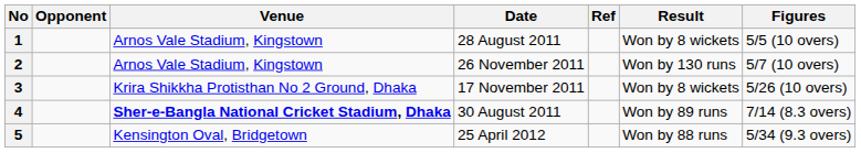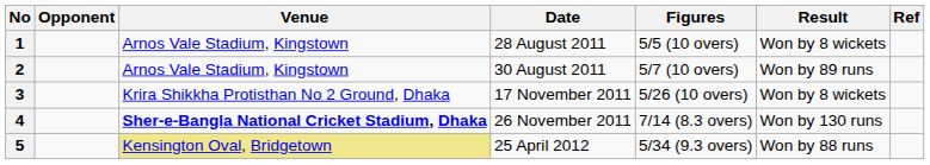 <table class="wikitable">
 <tr>
 <th>No</th>
 <th>Opponent</th>
 <th>Venue</th>
 <th>Date</th>
+<th>Figures</th>
+<th>Result</th>
 <th>Ref</th>
-<th>Result</th>
-<th>Figures</th>
 </tr>
 <tr>
 <th>1</th>
 <td></td>
 <td><a href='#'>Arnos Vale Stadium</a>, <a href='#'>Kingstown</a></td>
 <td>28 August 2011</td>
+<td>5/5 (10 overs)</td>
+<td>Won by 8 wickets</td>
 <td></td>
-<td>Won by 8 wickets</td>
-<td>5/5 (10 overs)</td>
 </tr>
 <tr>
 <th>2</th>
 <td></td>
 <td><a href='#'>Arnos Vale Stadium</a>, <a href='#'>Kingstown</a></td>
-<td>26 November 2011</td>
+<td>30 August 2011</td>
+<td>5/7 (10 overs)</td>
+<td>Won by 89 runs</td>
 <td></td>
-<td>Won by 130 runs</td>
-<td>5/7 (10 overs)</td>
 </tr>
 <tr>
 <th>3</th>
 <td></td>
 <td><a href='#'>Krira Shikkha Protisthan No 2 Ground</a>, <a href='#'>Dhaka</a></td>
 <td>17 November 2011</td>
+<td>5/26 (10 overs)</td>
+<td>Won by 8 wickets</td>
 <td></td>
-<td>Won by 8 wickets</td>
-<td>5/26 (10 overs)</td>
 </tr>
 <tr>
 <th>4</th>
 <td></td>
 <td><strong><a href='#'>Sher-e-Bangla National Cricket Stadium</a>, <a href='#'>Dhaka</a></strong></td>
-<td>30 August 2011</td>
+<td>26 November 2011</td>
+<td>7/14 (8.3 overs)</td>
+<td>Won by 130 runs</td>
 <td></td>
-<td>Won by 89 runs</td>
-<td>7/14 (8.3 overs)</td>
 </tr>
 <tr>
 <th>5</th>
 <td></td>
-<td><a href='#'>Kensington Oval</a>, <a href='#'>Bridgetown</a></td>
+<td style="background: khaki;"><a href='#'>Kensington Oval</a>, <a href='#'>Bridgetown</a></td>
 <td>25 April 2012</td>
+<td>5/34 (9.3 overs)</td>
+<td>Won by 88 runs</td>
 <td></td>
-<td>Won by 88 runs</td>
-<td>5/34 (9.3 overs)</td>
 </tr>
 </table>
